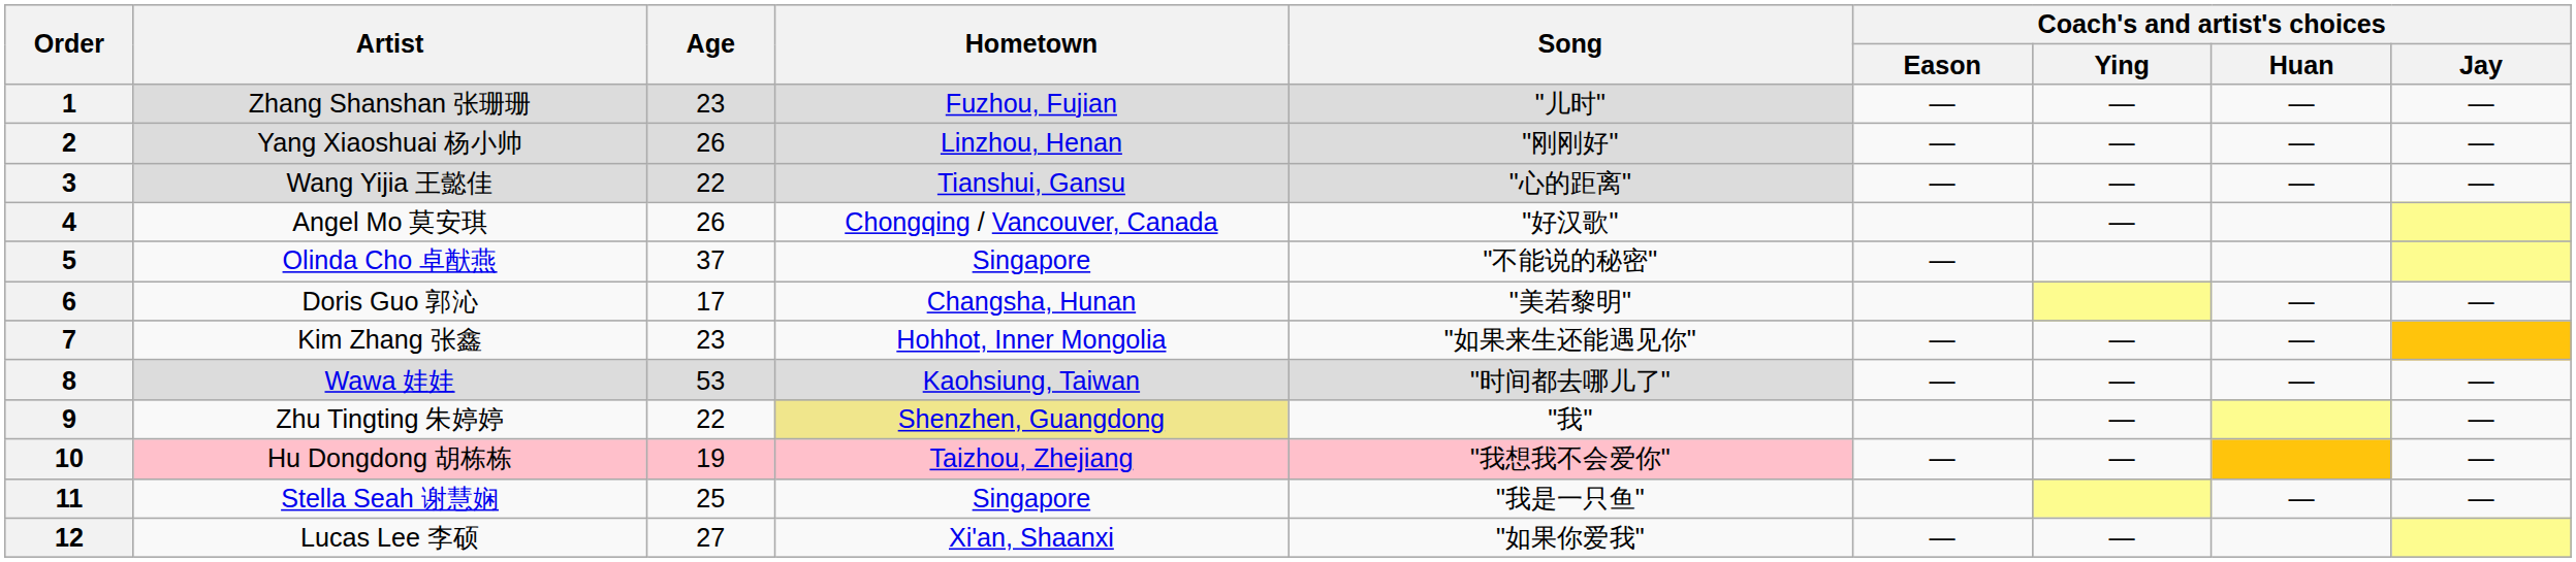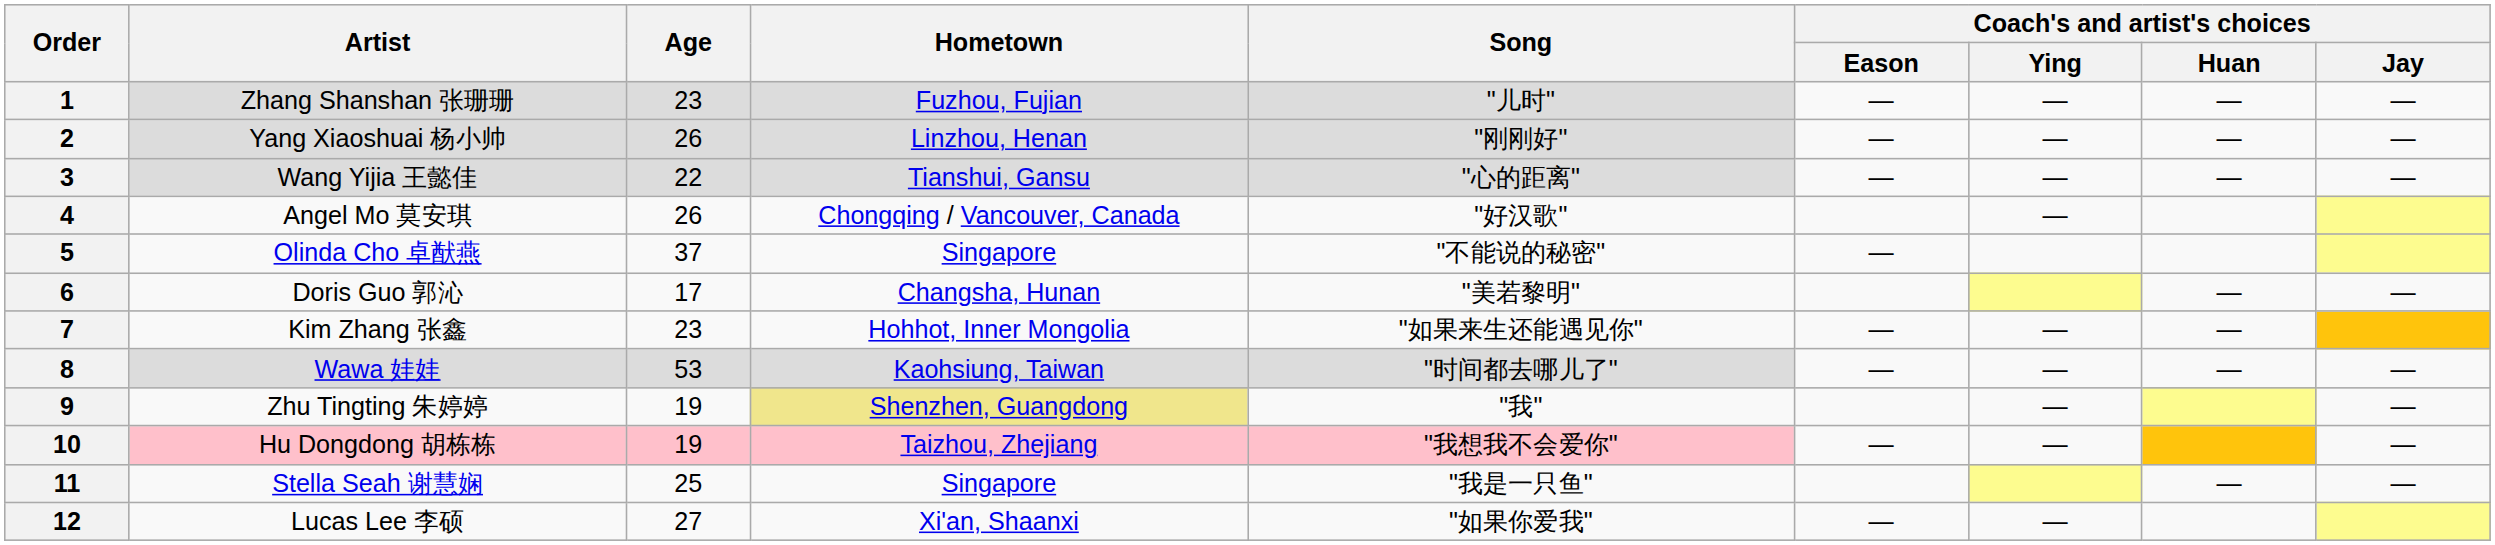 <table class="wikitable" style="text-align:center; line-height:17px; width:100%;">
 <tr>
 <th scope="col" rowspan="2" style="width:05%;">Order</th>
 <th scope="col" rowspan="2" style="width:20%;">Artist</th>
 <th scope="col" rowspan="2" style="width:05%;">Age</th>
 <th scope="col" rowspan="2" style="width:20%;">Hometown</th>
 <th scope="col" rowspan="2" style="width:22%;">Song</th>
 <th scope="col" colspan="4" style="width:28%;">Coach's and artist's choices</th>
 </tr>
 <tr>
 <th style="width:07%;">Eason</th>
 <th style="width:07%;">Ying</th>
 <th style="width:07%;">Huan</th>
 <th style="width:07%;">Jay</th>
 </tr>
 <tr>
 <th>1</th>
 <td style="background:#DCDCDC;">Zhang Shanshan 张珊珊</td>
 <td style="background:#DCDCDC;">23</td>
 <td style="background:#DCDCDC;"><a href='#'>Fuzhou, Fujian</a></td>
 <td style="background:#DCDCDC;">"儿时"</td>
 <td>—</td>
 <td>—</td>
 <td>—</td>
 <td>—</td>
 </tr>
 <tr>
 <th>2</th>
 <td style="background:#DCDCDC;">Yang Xiaoshuai 杨小帅</td>
 <td style="background:#DCDCDC;">26</td>
 <td style="background:#DCDCDC;"><a href='#'>Linzhou, Henan</a></td>
 <td style="background:#DCDCDC;">"刚刚好"</td>
 <td>—</td>
 <td>—</td>
 <td>—</td>
 <td>—</td>
 </tr>
 <tr>
 <th>3</th>
 <td style="background:#DCDCDC;">Wang Yijia 王懿佳</td>
 <td style="background:#DCDCDC;">22</td>
 <td style="background:#DCDCDC;"><a href='#'>Tianshui, Gansu</a></td>
 <td style="background:#DCDCDC;">"心的距离"</td>
 <td>—</td>
 <td>—</td>
 <td>—</td>
 <td>—</td>
 </tr>
 <tr>
 <th>4</th>
 <td>Angel Mo 莫安琪</td>
 <td>26</td>
 <td><a href='#'>Chongqing</a> / <a href='#'>Vancouver, Canada</a></td>
 <td>"好汉歌"</td>
 <td><strong></strong></td>
 <td>—</td>
 <td><strong></strong></td>
 <td style="background:#fdfc8f;"><strong></strong></td>
 </tr>
 <tr>
 <th>5</th>
 <td><a href='#'>Olinda Cho 卓猷燕</a></td>
 <td>37</td>
 <td><a href='#'>Singapore</a></td>
 <td>"不能说的秘密"</td>
 <td>—</td>
 <td><strong></strong></td>
 <td><strong></strong></td>
 <td style="background:#fdfc8f;"><strong></strong></td>
 </tr>
 <tr>
 <th>6</th>
 <td>Doris Guo 郭沁</td>
 <td>17</td>
 <td><a href='#'>Changsha, Hunan</a></td>
 <td>"美若黎明"</td>
 <td><strong></strong></td>
 <td style="background:#fdfc8f;"><strong></strong></td>
 <td>—</td>
 <td>—</td>
 </tr>
 <tr>
 <th>7</th>
 <td>Kim Zhang 张鑫</td>
 <td>23</td>
 <td><a href='#'>Hohhot, Inner Mongolia</a></td>
 <td>"如果来生还能遇见你"</td>
 <td>—</td>
 <td>—</td>
 <td>—</td>
 <td style="background:#FFC40C;"><strong></strong></td>
 </tr>
 <tr>
 <th>8</th>
 <td style="background:#DCDCDC;"><a href='#'>Wawa 娃娃</a></td>
 <td style="background:#DCDCDC;">53</td>
 <td style="background:#DCDCDC;"><a href='#'>Kaohsiung, Taiwan</a></td>
 <td style="background:#DCDCDC;">"时间都去哪儿了"</td>
 <td>—</td>
 <td>—</td>
 <td>—</td>
 <td>—</td>
 </tr>
 <tr>
 <th>9</th>
 <td>Zhu Tingting 朱婷婷</td>
-<td>22</td>
+<td>19</td>
 <td style="background: khaki;"><a href='#'>Shenzhen, Guangdong</a></td>
 <td>"我"</td>
 <td><strong></strong></td>
 <td>—</td>
 <td style="background:#fdfc8f;"><strong></strong></td>
 <td>—</td>
 </tr>
 <tr>
 <th>10</th>
 <td style="background:pink;">Hu Dongdong 胡栋栋</td>
 <td style="background:pink;">19</td>
 <td style="background:pink;"><a href='#'>Taizhou, Zhejiang</a></td>
 <td style="background:pink;">"我想我不会爱你"</td>
 <td>—</td>
 <td>—</td>
 <td style="background:#FFC40C;"><strong></strong></td>
 <td>—</td>
 </tr>
 <tr>
 <th>11</th>
 <td><a href='#'>Stella Seah 谢慧娴</a></td>
 <td>25</td>
 <td><a href='#'>Singapore</a></td>
 <td>"我是一只鱼"</td>
 <td><strong></strong></td>
 <td style="background:#fdfc8f;"><strong></strong></td>
 <td>—</td>
 <td>—</td>
 </tr>
 <tr>
 <th>12</th>
 <td>Lucas Lee 李硕</td>
 <td>27</td>
 <td><a href='#'>Xi'an, Shaanxi</a></td>
 <td>"如果你爱我"</td>
 <td>—</td>
 <td>—</td>
 <td><strong></strong></td>
 <td style="background:#fdfc8f;"><strong></strong></td>
 </tr>
 </table>
